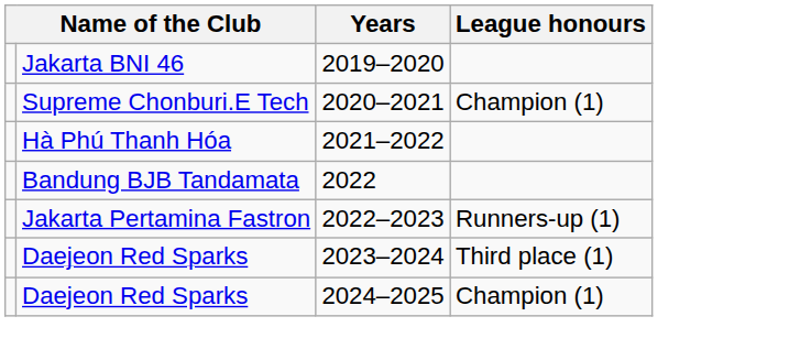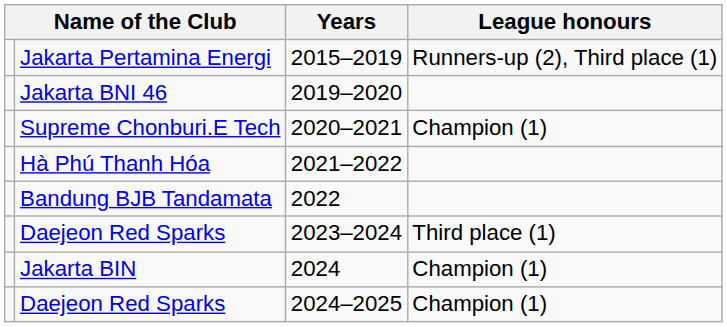 <table class="wikitable">
 <tr>
 <th colspan="2">Name of the Club</th>
 <th>Years</th>
 <th>League honours</th>
+</tr>
+<tr>
+<td></td>
+<td><a href='#'>Jakarta Pertamina Energi</a></td>
+<td>2015–2019</td>
+<td>Runners-up (2), Third place (1)</td>
 </tr>
 <tr>
 <td></td>
 <td><a href='#'>Jakarta BNI 46</a></td>
 <td>2019–2020</td>
 <td></td>
 </tr>
 <tr>
 <td></td>
 <td><a href='#'>Supreme Chonburi.E Tech</a></td>
 <td>2020–2021</td>
 <td>Champion (1)</td>
 </tr>
 <tr>
 <td></td>
 <td><a href='#'>Hà Phú Thanh Hóa</a></td>
 <td>2021–2022</td>
 <td></td>
 </tr>
 <tr>
 <td></td>
 <td><a href='#'>Bandung BJB Tandamata</a></td>
 <td>2022</td>
 <td></td>
 </tr>
 <tr>
 <td></td>
-<td><a href='#'>Jakarta Pertamina Fastron</a></td>
-<td>2022–2023</td>
-<td>Runners-up (1)</td>
+<td><a href='#'>Daejeon Red Sparks</a></td>
+<td>2023–2024</td>
+<td>Third place (1)</td>
 </tr>
 <tr>
 <td></td>
-<td><a href='#'>Daejeon Red Sparks</a></td>
-<td>2023–2024</td>
-<td>Third place (1)</td>
+<td><a href='#'>Jakarta BIN</a></td>
+<td>2024</td>
+<td>Champion (1)</td>
 </tr>
 <tr>
 <td></td>
 <td><a href='#'>Daejeon Red Sparks</a></td>
 <td>2024–2025</td>
 <td>Champion (1)</td>
 </tr>
 </table>
